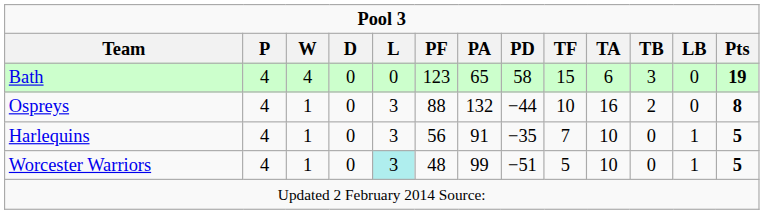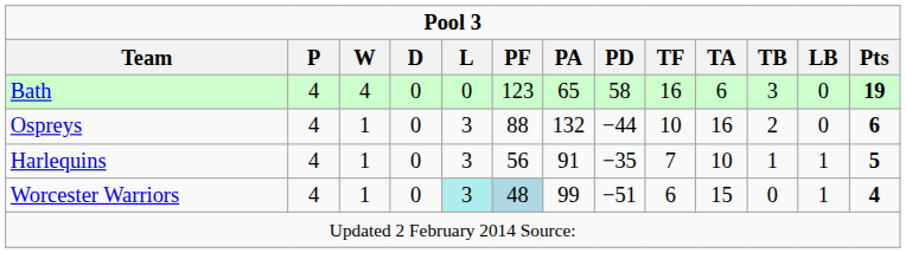 <table class="wikitable" style="text-align:center">
 <tr>
 <td colspan="13" cellpadding="0" cellspacing="0"><strong>Pool 3</strong></td>
 </tr>
 <tr>
 <th style="width:200px">Team</th>
 <th width="30">P</th>
 <th width="30">W</th>
 <th width="30">D</th>
 <th width="30">L</th>
 <th width="30">PF</th>
 <th width="30">PA</th>
 <th width="30">PD</th>
 <th width="30">TF</th>
 <th width="30">TA</th>
 <th width="30">TB</th>
 <th width="30">LB</th>
 <th width="30">Pts</th>
 </tr>
 <tr style="background:#cfc">
 <td align="left"> <a href='#'>Bath</a></td>
 <td>4</td>
 <td>4</td>
 <td>0</td>
 <td>0</td>
 <td>123</td>
 <td>65</td>
 <td>58</td>
-<td>15</td>
+<td>16</td>
 <td>6</td>
 <td>3</td>
 <td>0</td>
 <td><strong>19</strong></td>
 </tr>
 <tr>
 <td align="left"> <a href='#'>Ospreys</a></td>
 <td>4</td>
 <td>1</td>
 <td>0</td>
 <td>3</td>
 <td>88</td>
 <td>132</td>
 <td>−44</td>
 <td>10</td>
 <td>16</td>
 <td>2</td>
 <td>0</td>
-<td><strong>8</strong></td>
+<td><strong>6</strong></td>
 </tr>
 <tr>
 <td align="left"> <a href='#'>Harlequins</a></td>
 <td>4</td>
 <td>1</td>
 <td>0</td>
 <td>3</td>
 <td>56</td>
 <td>91</td>
 <td>−35</td>
 <td>7</td>
 <td>10</td>
-<td>0</td>
+<td>1</td>
 <td>1</td>
 <td><strong>5</strong></td>
 </tr>
 <tr>
 <td align="left"> <a href='#'>Worcester Warriors</a></td>
 <td>4</td>
 <td>1</td>
 <td>0</td>
 <td style="background: paleturquoise;">3</td>
-<td>48</td>
+<td style="background: lightblue;">48</td>
 <td>99</td>
 <td>−51</td>
-<td>5</td>
-<td>10</td>
+<td>6</td>
+<td>15</td>
 <td>0</td>
 <td>1</td>
-<td><strong>5</strong></td>
+<td><strong>4</strong></td>
 </tr>
 <tr>
 <td colspan="13" style="border:0px"><small>Updated 2 February 2014 Source: </small></td>
 </tr>
 </table>
